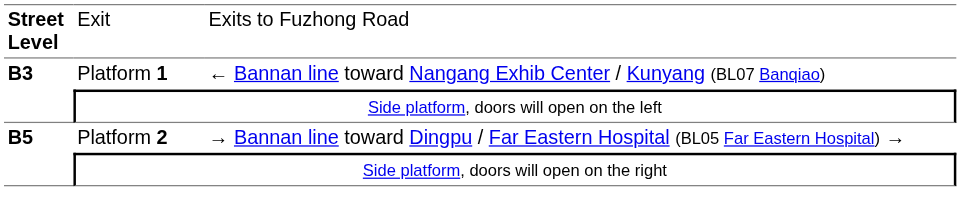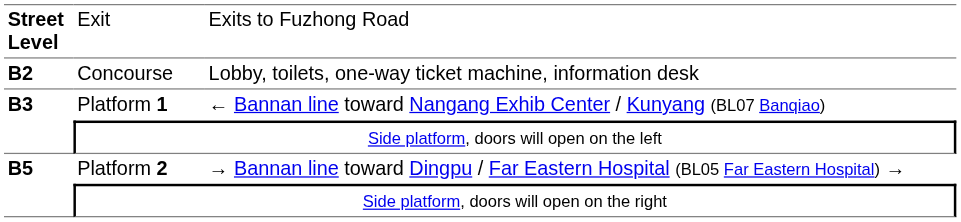 <table table border=0 cellspacing=0 cellpadding=3>
 <tr>
 <td style="border-bottom:solid 1px gray;border-top:solid 1px gray;" width=50 valign=top><strong>Street Level</strong></td>
 <td style="border-top:solid 1px gray;border-bottom:solid 1px gray;" width=100 valign=top>Exit</td>
 <td style="border-top:solid 1px gray;border-bottom:solid 1px gray;" width=600 valign=top>Exits to Fuzhong Road</td>
+</tr>
+<tr>
+<td style="border-bottom:solid 1px gray;" valign=top><strong>B2</strong></td>
+<td style="border-bottom:solid 1px gray;" valign=top>Concourse</td>
+<td style="border-bottom:solid 1px gray;" width=400>Lobby, toilets, one-way ticket machine, information desk</td>
 </tr>
 <tr>
 <td style="border-bottom:solid 1px gray;" rowspan=2 valign=top><strong>B3</strong></td>
 <td style="border-bottom:solid 1px white;">Platform <span><strong>1</strong></span></td>
 <td style="border-bottom:solid 1px white;">←  <a href='#'>Bannan line</a> toward <a href='#'>Nangang Exhib Center</a> / <a href='#'>Kunyang</a> <small>(BL07 <a href='#'>Banqiao</a>)</small></td>
 </tr>
 <tr>
 <td style="border-right:solid 2px black;border-left:solid 2px black;border-bottom:solid 1px gray;border-top:solid 2px black;text-align:center;" colspan=2><small><a href='#'>Side platform</a>, doors will open on the left</small></td>
 </tr>
 <tr>
 <td style="border-bottom:solid 1px gray;" rowspan=2 valign=top><strong>B5</strong></td>
 <td>Platform <span><strong>2</strong></span></td>
 <td><span>→</span>  <a href='#'>Bannan line</a> toward <a href='#'>Dingpu</a> / <a href='#'>Far Eastern Hospital</a> <small>(BL05 <a href='#'>Far Eastern Hospital</a>)</small> →</td>
 </tr>
 <tr>
 <td style="border-right:solid 2px black;border-left:solid 2px black;border-bottom:solid 1px gray;border-top:solid 2px black;text-align:center;" colspan=2><small><a href='#'>Side platform</a>, doors will open on the right</small></td>
 </tr>
 </table>
